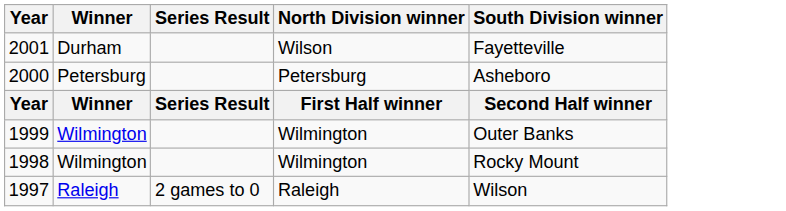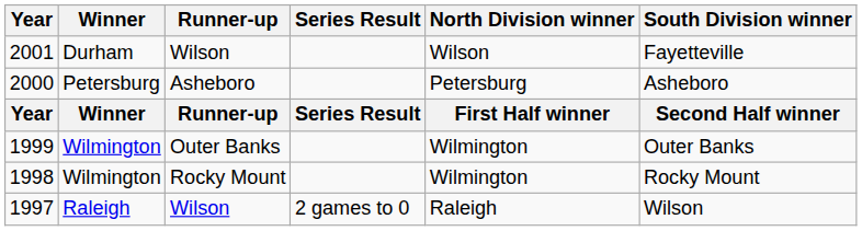 <table class="wikitable">
 <tr>
 <th>Year</th>
 <th>Winner</th>
+<th>Runner-up</th>
 <th>Series Result</th>
 <th>North Division winner</th>
 <th>South Division winner</th>
 </tr>
 <tr>
 <td>2001</td>
 <td>Durham</td>
+<td>Wilson</td>
 <td></td>
 <td>Wilson</td>
 <td>Fayetteville</td>
 </tr>
 <tr>
 <td>2000</td>
 <td>Petersburg</td>
+<td>Asheboro</td>
 <td></td>
 <td>Petersburg</td>
 <td>Asheboro</td>
 </tr>
 <tr>
 <th>Year</th>
 <th>Winner</th>
+<th>Runner-up</th>
 <th>Series Result</th>
 <th>First Half winner</th>
 <th>Second Half winner</th>
 </tr>
 <tr>
 <td>1999</td>
 <td><a href='#'>Wilmington</a></td>
+<td>Outer Banks</td>
 <td></td>
 <td>Wilmington</td>
 <td>Outer Banks</td>
 </tr>
 <tr>
 <td>1998</td>
 <td>Wilmington</td>
+<td>Rocky Mount</td>
 <td></td>
 <td>Wilmington</td>
 <td>Rocky Mount</td>
 </tr>
 <tr>
 <td>1997</td>
 <td><a href='#'>Raleigh</a></td>
+<td><a href='#'>Wilson</a></td>
 <td>2 games to 0</td>
 <td>Raleigh</td>
 <td>Wilson</td>
 </tr>
 </table>
